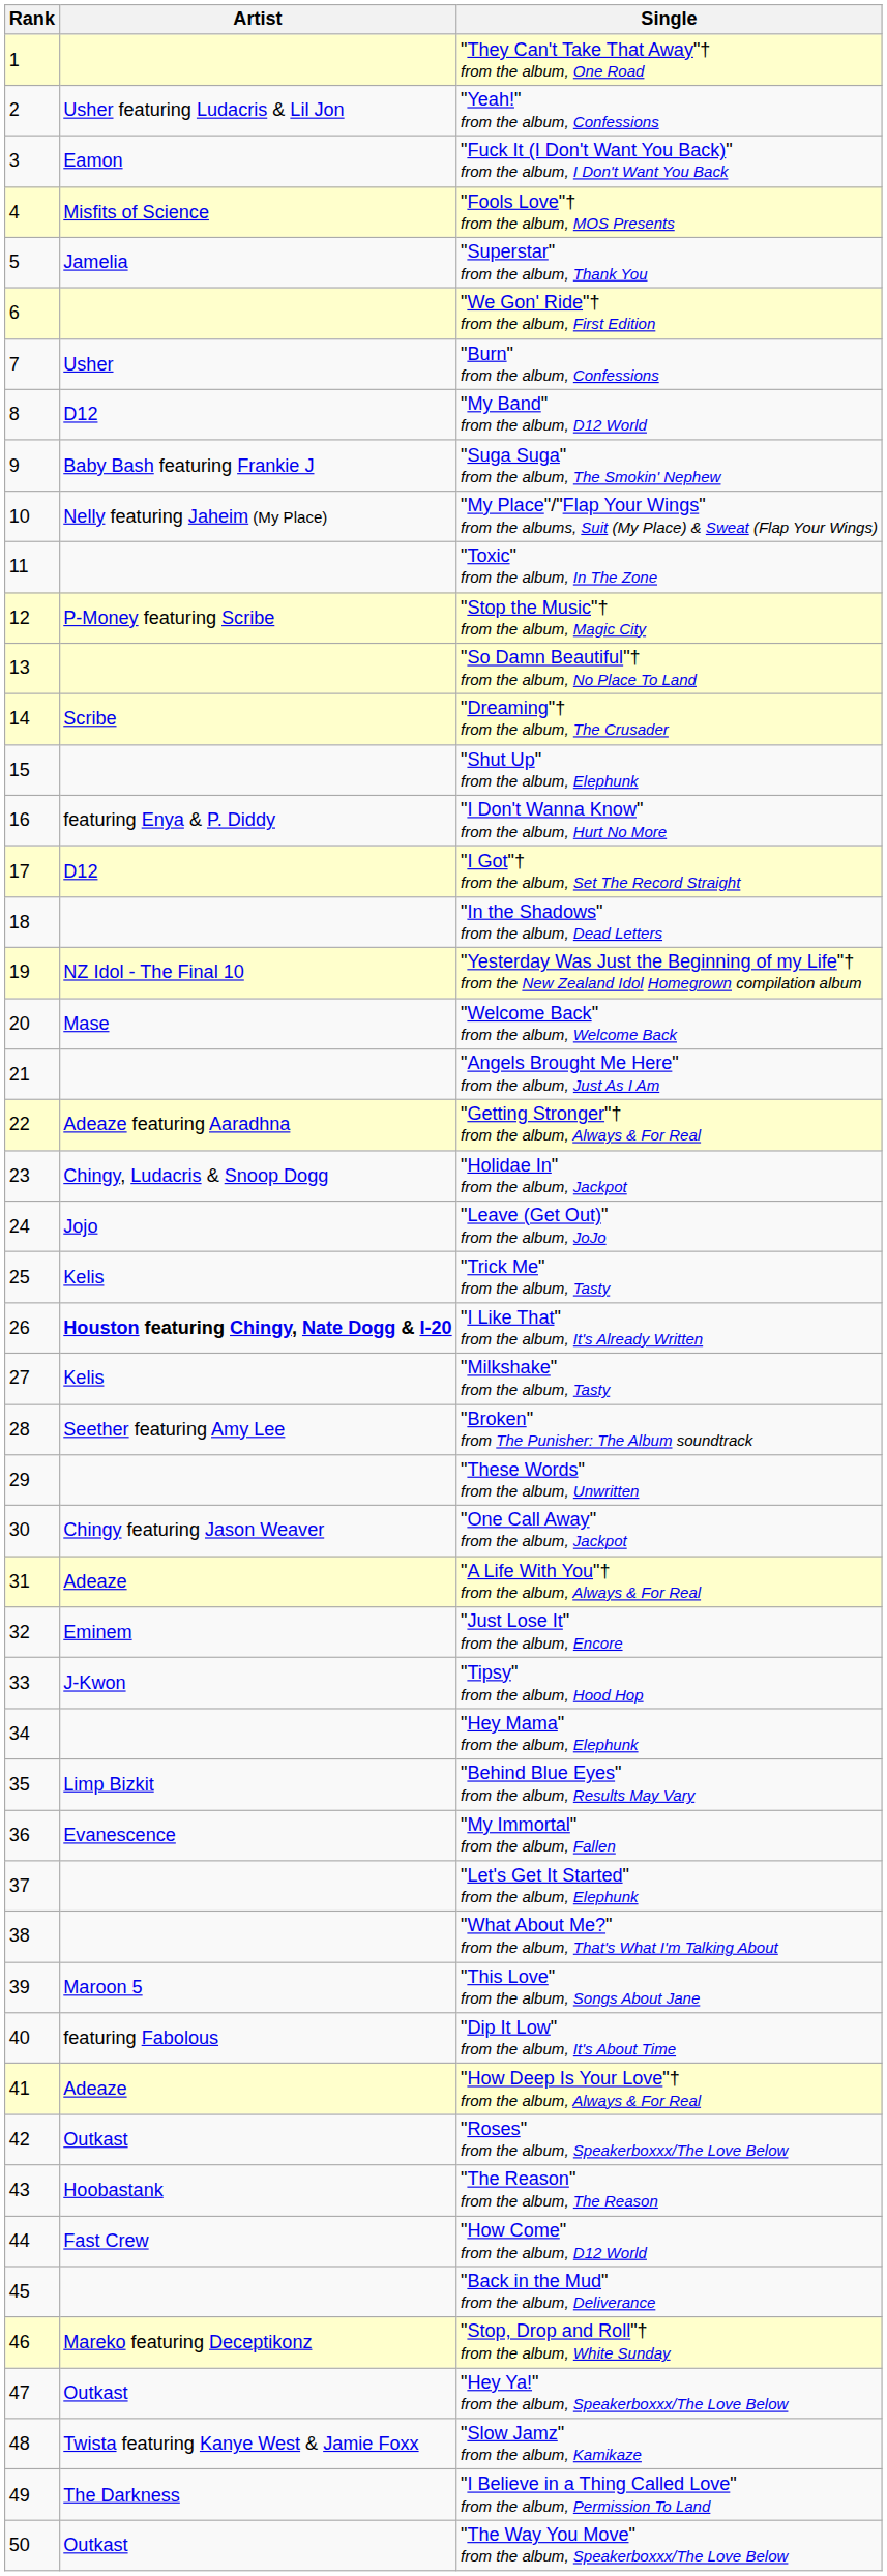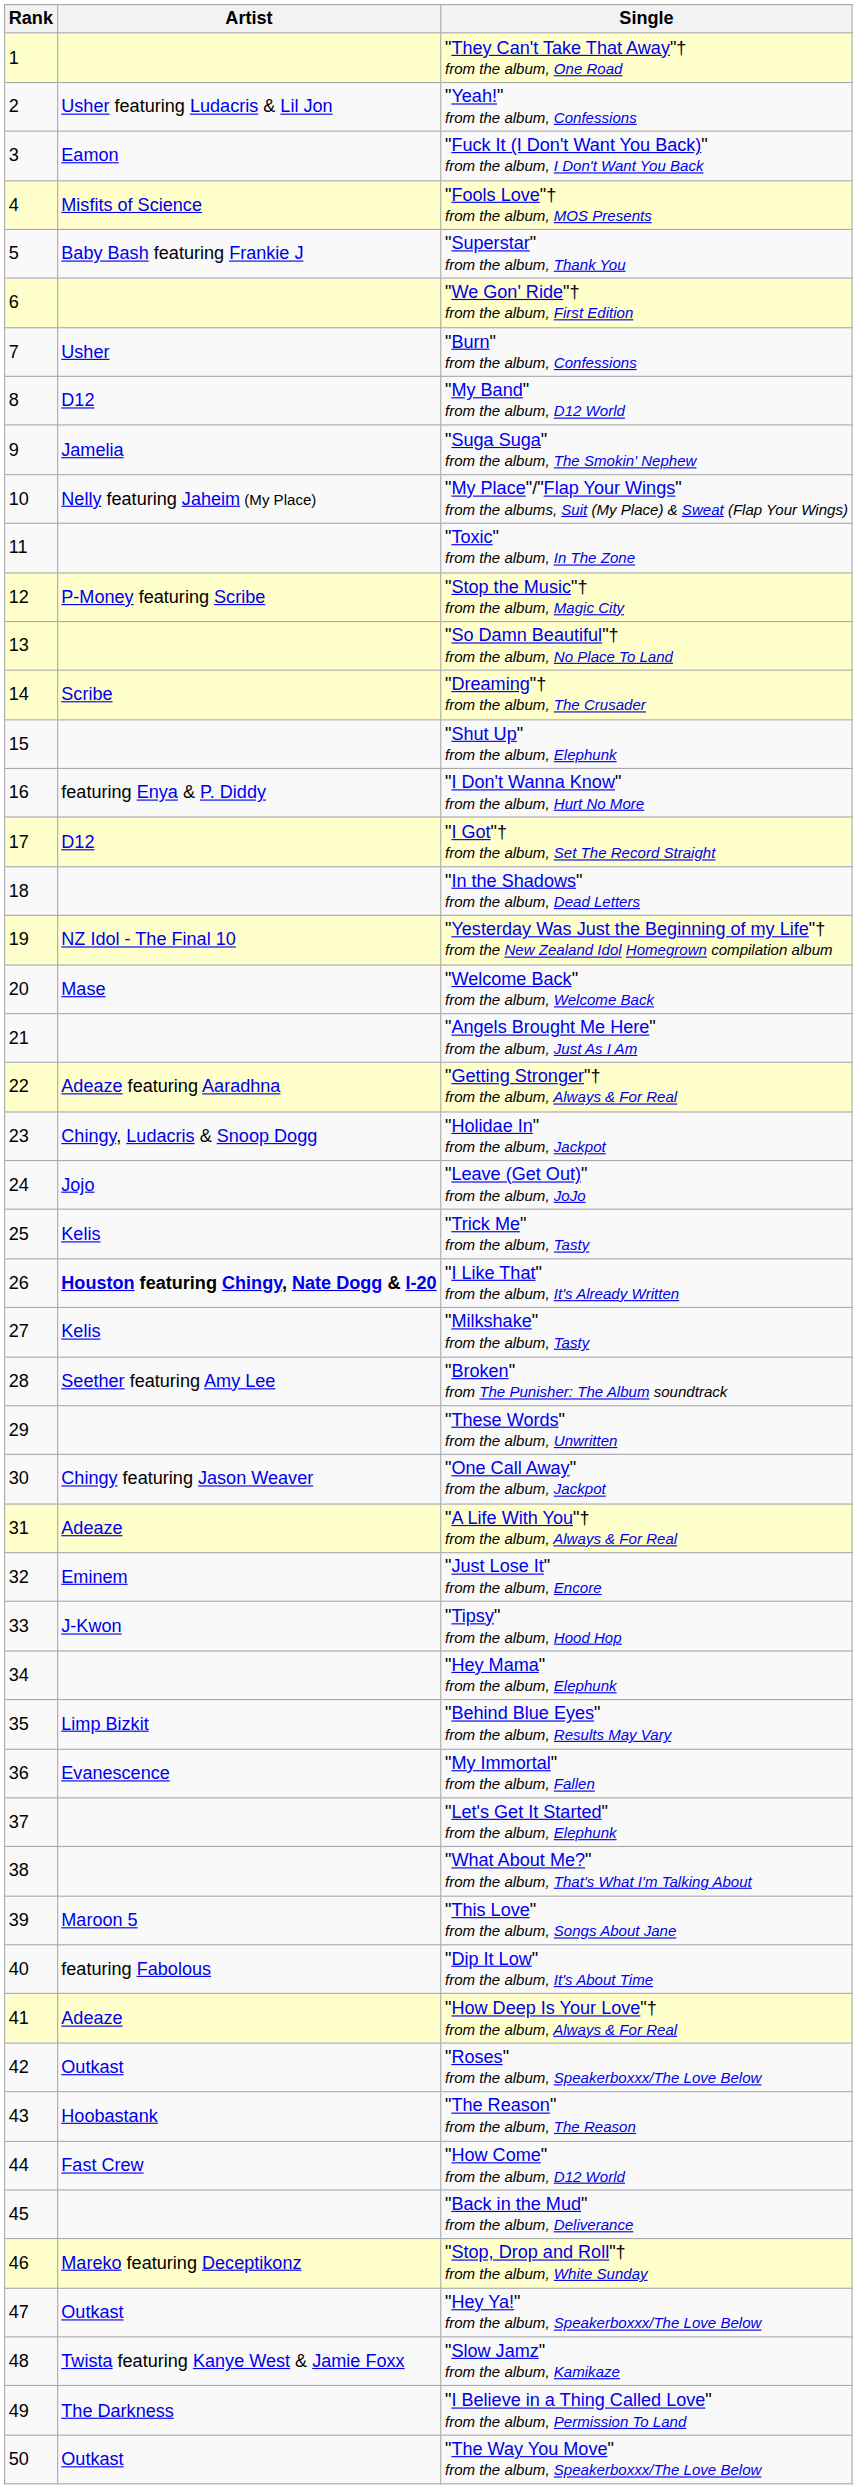 <table class="wikitable sortable">
 <tr>
 <th>Rank</th>
 <th>Artist</th>
 <th>Single</th>
 </tr>
 <tr bgcolor="#FFFFCC">
 <td>1</td>
 <td></td>
 <td>"<a href='#'>They Can't Take That Away</a>"† <br><small><em>from the album, <a href='#'>One Road</a></em></small><br></td>
 </tr>
 <tr>
 <td>2</td>
 <td><a href='#'>Usher</a> featuring <a href='#'>Ludacris</a> & <a href='#'>Lil Jon</a></td>
 <td>"<a href='#'>Yeah!</a>" <br><small><em>from the album, <a href='#'>Confessions</a></em></small><br></td>
 </tr>
 <tr>
 <td>3</td>
 <td><a href='#'>Eamon</a></td>
 <td>"<a href='#'>Fuck It (I Don't Want You Back)</a>" <br><small><em>from the album, <a href='#'>I Don't Want You Back</a></em></small><br></td>
 </tr>
 <tr bgcolor="#FFFFCC">
 <td>4</td>
 <td><a href='#'>Misfits of Science</a></td>
 <td>"<a href='#'>Fools Love</a>"† <br><small><em>from the album, <a href='#'>MOS Presents</a></em></small><br></td>
 </tr>
 <tr>
 <td>5</td>
-<td><a href='#'>Jamelia</a></td>
+<td><a href='#'>Baby Bash</a> featuring <a href='#'>Frankie J</a></td>
 <td>"<a href='#'>Superstar</a>" <br><small><em>from the album, <a href='#'>Thank You</a></em></small><br></td>
 </tr>
 <tr bgcolor="#FFFFCC">
 <td>6</td>
 <td></td>
 <td>"<a href='#'>We Gon' Ride</a>"† <br><small><em>from the album, <a href='#'>First Edition</a></em></small><br></td>
 </tr>
 <tr>
 <td>7</td>
 <td><a href='#'>Usher</a></td>
 <td>"<a href='#'>Burn</a>" <br><small><em>from the album, <a href='#'>Confessions</a></em></small><br></td>
 </tr>
 <tr>
 <td>8</td>
 <td><a href='#'>D12</a></td>
 <td>"<a href='#'>My Band</a>" <br><small><em>from the album, <a href='#'>D12 World</a></em></small><br></td>
 </tr>
 <tr>
 <td>9</td>
-<td><a href='#'>Baby Bash</a> featuring <a href='#'>Frankie J</a></td>
+<td><a href='#'>Jamelia</a></td>
 <td>"<a href='#'>Suga Suga</a>" <br><small><em>from the album, <a href='#'>The Smokin' Nephew</a></em></small><br></td>
 </tr>
 <tr>
 <td>10</td>
 <td><a href='#'>Nelly</a> featuring <a href='#'>Jaheim</a><small> (My Place)</small></td>
 <td>"<a href='#'>My Place</a>"/"<a href='#'>Flap Your Wings</a>" <br><small><em>from the albums, <a href='#'>Suit</a> (My Place) & <a href='#'>Sweat</a> (Flap Your Wings) </em></small><br></td>
 </tr>
 <tr>
 <td>11</td>
 <td></td>
 <td>"<a href='#'>Toxic</a>" <br><small><em>from the album, <a href='#'>In The Zone</a></em></small><br></td>
 </tr>
 <tr bgcolor="#FFFFCC">
 <td>12</td>
 <td><a href='#'>P-Money</a> featuring <a href='#'>Scribe</a></td>
 <td>"<a href='#'>Stop the Music</a>"† <br><small><em>from the album, <a href='#'>Magic City</a></em></small><br></td>
 </tr>
 <tr bgcolor="#FFFFCC">
 <td>13</td>
 <td></td>
 <td>"<a href='#'>So Damn Beautiful</a>"† <br><small><em>from the album, <a href='#'>No Place To Land</a></em></small><br></td>
 </tr>
 <tr bgcolor="#FFFFCC">
 <td>14</td>
 <td><a href='#'>Scribe</a></td>
 <td>"<a href='#'>Dreaming</a>"† <br><small><em>from the album, <a href='#'>The Crusader</a></em></small><br></td>
 </tr>
 <tr>
 <td>15</td>
 <td></td>
 <td>"<a href='#'>Shut Up</a>" <br><small><em>from the album, <a href='#'>Elephunk</a></em></small><br></td>
 </tr>
 <tr>
 <td>16</td>
 <td> featuring <a href='#'>Enya</a> & <a href='#'>P. Diddy</a></td>
 <td>"<a href='#'>I Don't Wanna Know</a>" <br><small><em>from the album, <a href='#'>Hurt No More</a></em></small><br></td>
 </tr>
 <tr bgcolor="#FFFFCC">
 <td>17</td>
 <td><a href='#'>D12</a></td>
 <td>"<a href='#'>I Got</a>"† <br><small><em>from the album, <a href='#'>Set The Record Straight</a></em></small><br></td>
 </tr>
 <tr>
 <td>18</td>
 <td></td>
 <td>"<a href='#'>In the Shadows</a>" <br><small><em>from the album, <a href='#'>Dead Letters</a></em></small><br></td>
 </tr>
 <tr bgcolor="#FFFFCC">
 <td>19</td>
 <td><a href='#'>NZ Idol - The Final 10</a></td>
 <td>"<a href='#'>Yesterday Was Just the Beginning of my Life</a>"† <br><small><em>from the <a href='#'>New Zealand Idol</a> <a href='#'>Homegrown</a> compilation album</em></small><br></td>
 </tr>
 <tr>
 <td>20</td>
 <td><a href='#'>Mase</a></td>
 <td>"<a href='#'>Welcome Back</a>" <br><small><em>from the album, <a href='#'>Welcome Back</a></em></small><br></td>
 </tr>
 <tr>
 <td>21</td>
 <td></td>
 <td>"<a href='#'>Angels Brought Me Here</a>" <br><small><em>from the album, <a href='#'>Just As I Am</a></em></small><br></td>
 </tr>
 <tr bgcolor="#FFFFCC">
 <td>22</td>
 <td><a href='#'>Adeaze</a> featuring <a href='#'>Aaradhna</a></td>
 <td>"<a href='#'>Getting Stronger</a>"† <br><small><em>from the album, <a href='#'>Always & For Real</a></em></small><br></td>
 </tr>
 <tr>
 <td>23</td>
 <td><a href='#'>Chingy</a>, <a href='#'>Ludacris</a> & <a href='#'>Snoop Dogg</a></td>
 <td>"<a href='#'>Holidae In</a>" <br><small><em>from the album, <a href='#'>Jackpot</a></em></small><br></td>
 </tr>
 <tr>
 <td>24</td>
 <td><a href='#'>Jojo</a></td>
 <td>"<a href='#'>Leave (Get Out)</a>" <br><small><em>from the album, <a href='#'>JoJo</a></em></small><br></td>
 </tr>
 <tr>
 <td>25</td>
 <td><a href='#'>Kelis</a></td>
 <td>"<a href='#'>Trick Me</a>" <br><small><em>from the album, <a href='#'>Tasty</a></em></small><br></td>
 </tr>
 <tr>
 <td>26</td>
 <td><strong><a href='#'>Houston</a> featuring <a href='#'>Chingy</a>, <a href='#'>Nate Dogg</a> & <a href='#'>I-20</a></strong></td>
 <td>"<a href='#'>I Like That</a>" <br><small><em>from the album, <a href='#'>It's Already Written</a></em></small><br></td>
 </tr>
 <tr>
 <td>27</td>
 <td><a href='#'>Kelis</a></td>
 <td>"<a href='#'>Milkshake</a>" <br><small><em>from the album, <a href='#'>Tasty</a></em></small><br></td>
 </tr>
 <tr>
 <td>28</td>
 <td><a href='#'>Seether</a> featuring <a href='#'>Amy Lee</a></td>
 <td>"<a href='#'>Broken</a>" <br><small><em>from <a href='#'>The Punisher: The Album</a> soundtrack</em></small><br></td>
 </tr>
 <tr>
 <td>29</td>
 <td></td>
 <td>"<a href='#'>These Words</a>" <br><small><em>from the album, <a href='#'>Unwritten</a></em></small><br></td>
 </tr>
 <tr>
 <td>30</td>
 <td><a href='#'>Chingy</a> featuring <a href='#'>Jason Weaver</a></td>
 <td>"<a href='#'>One Call Away</a>" <br><small><em>from the album, <a href='#'>Jackpot</a></em></small><br></td>
 </tr>
 <tr bgcolor="#FFFFCC">
 <td>31</td>
 <td><a href='#'>Adeaze</a></td>
 <td>"<a href='#'>A Life With You</a>"† <br><small><em>from the album, <a href='#'>Always & For Real</a></em></small><br></td>
 </tr>
 <tr>
 <td>32</td>
 <td><a href='#'>Eminem</a></td>
 <td>"<a href='#'>Just Lose It</a>" <br><small><em>from the album, <a href='#'>Encore</a></em></small><br></td>
 </tr>
 <tr>
 <td>33</td>
 <td><a href='#'>J-Kwon</a></td>
 <td>"<a href='#'>Tipsy</a>" <br><small><em>from the album, <a href='#'>Hood Hop</a></em></small><br></td>
 </tr>
 <tr>
 <td>34</td>
 <td></td>
 <td>"<a href='#'>Hey Mama</a>" <br><small><em>from the album, <a href='#'>Elephunk</a></em></small><br></td>
 </tr>
 <tr>
 <td>35</td>
 <td><a href='#'>Limp Bizkit</a></td>
 <td>"<a href='#'>Behind Blue Eyes</a>" <br><small><em>from the album, <a href='#'>Results May Vary</a></em></small><br></td>
 </tr>
 <tr>
 <td>36</td>
 <td><a href='#'>Evanescence</a></td>
 <td>"<a href='#'>My Immortal</a>" <br><small><em>from the album, <a href='#'>Fallen</a></em></small><br></td>
 </tr>
 <tr>
 <td>37</td>
 <td></td>
 <td>"<a href='#'>Let's Get It Started</a>" <br><small><em>from the album, <a href='#'>Elephunk</a></em></small><br></td>
 </tr>
 <tr>
 <td>38</td>
 <td></td>
 <td>"<a href='#'>What About Me?</a>" <br><small><em>from the album, <a href='#'>That's What I'm Talking About</a></em></small><br></td>
 </tr>
 <tr>
 <td>39</td>
 <td><a href='#'>Maroon 5</a></td>
 <td>"<a href='#'>This Love</a>" <br><small><em>from the album, <a href='#'>Songs About Jane</a></em></small><br></td>
 </tr>
 <tr>
 <td>40</td>
 <td> featuring <a href='#'>Fabolous</a></td>
 <td>"<a href='#'>Dip It Low</a>" <br><small><em>from the album, <a href='#'>It's About Time</a></em></small><br></td>
 </tr>
 <tr bgcolor="#FFFFCC">
 <td>41</td>
 <td><a href='#'>Adeaze</a></td>
 <td>"<a href='#'>How Deep Is Your Love</a>"† <br><small><em>from the album, <a href='#'>Always & For Real</a></em></small><br></td>
 </tr>
 <tr>
 <td>42</td>
 <td><a href='#'>Outkast</a></td>
 <td>"<a href='#'>Roses</a>" <br><small><em>from the album, <a href='#'>Speakerboxxx/The Love Below</a></em></small><br></td>
 </tr>
 <tr>
 <td>43</td>
 <td><a href='#'>Hoobastank</a></td>
 <td>"<a href='#'>The Reason</a>" <br><small><em>from the album, <a href='#'>The Reason</a></em></small><br></td>
 </tr>
 <tr>
 <td>44</td>
 <td><a href='#'>Fast Crew</a></td>
 <td>"<a href='#'>How Come</a>" <br><small><em>from the album, <a href='#'>D12 World</a></em></small><br></td>
 </tr>
 <tr>
 <td>45</td>
 <td></td>
 <td>"<a href='#'>Back in the Mud</a>" <br><small><em>from the album, <a href='#'>Deliverance</a></em></small><br></td>
 </tr>
 <tr bgcolor="#FFFFCC">
 <td>46</td>
 <td><a href='#'>Mareko</a> featuring <a href='#'>Deceptikonz</a></td>
 <td>"<a href='#'>Stop, Drop and Roll</a>"† <br><small><em>from the album, <a href='#'>White Sunday</a></em></small><br></td>
 </tr>
 <tr>
 <td>47</td>
 <td><a href='#'>Outkast</a></td>
 <td>"<a href='#'>Hey Ya!</a>" <br><small><em>from the album, <a href='#'>Speakerboxxx/The Love Below</a></em></small><br></td>
 </tr>
 <tr>
 <td>48</td>
 <td><a href='#'>Twista</a> featuring <a href='#'>Kanye West</a> & <a href='#'>Jamie Foxx</a></td>
 <td>"<a href='#'>Slow Jamz</a>" <br><small><em>from the album, <a href='#'>Kamikaze</a></em></small><br></td>
 </tr>
 <tr>
 <td>49</td>
 <td><a href='#'>The Darkness</a></td>
 <td>"<a href='#'>I Believe in a Thing Called Love</a>" <br><small><em>from the album, <a href='#'>Permission To Land</a></em></small><br></td>
 </tr>
 <tr>
 <td>50</td>
 <td><a href='#'>Outkast</a></td>
 <td>"<a href='#'>The Way You Move</a>" <br><small><em>from the album, <a href='#'>Speakerboxxx/The Love Below</a></em></small><br></td>
 </tr>
 </table>
